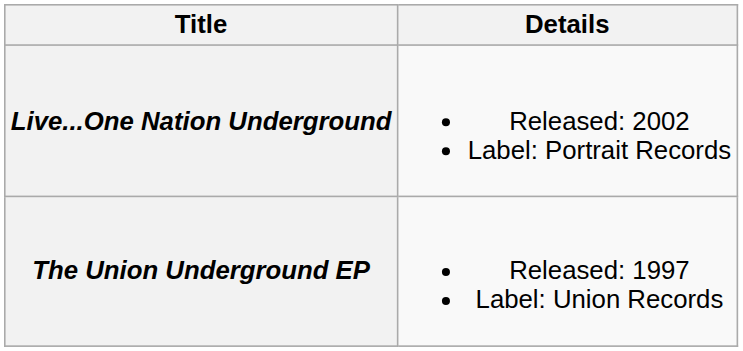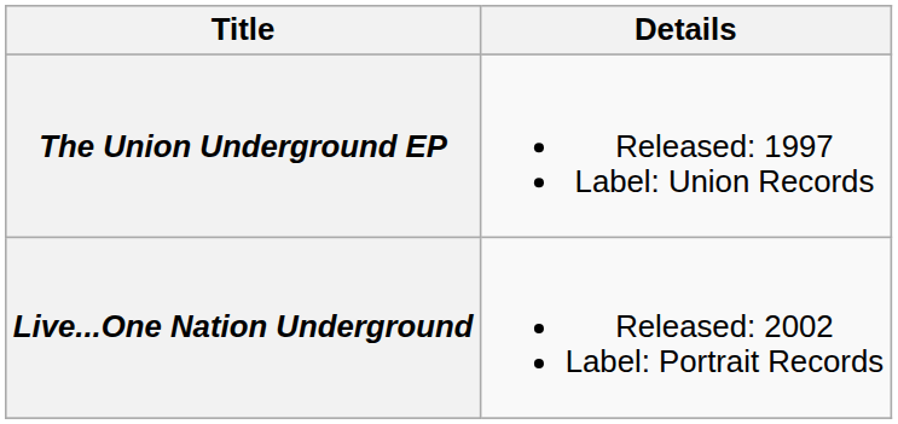 <table class="wikitable plainrowheaders" style="text-align:center;">
 <tr>
 <th>Title</th>
 <th>Details</th>
 </tr>
 <tr>
+<th scope="row"><em>The Union Underground EP</em></th>
+<td><br><ul><li>Released: 1997</li><li>Label: Union Records</li></ul></td>
+</tr>
+<tr>
 <th scope="row"><em>Live...One Nation Underground</em></th>
 <td><br><ul><li>Released: 2002</li><li>Label: Portrait Records</li></ul></td>
 </tr>
-<tr>
-<th scope="row"><em>The Union Underground EP</em></th>
-<td><br><ul><li>Released: 1997</li><li>Label: Union Records</li></ul></td>
-</tr>
 </table>
